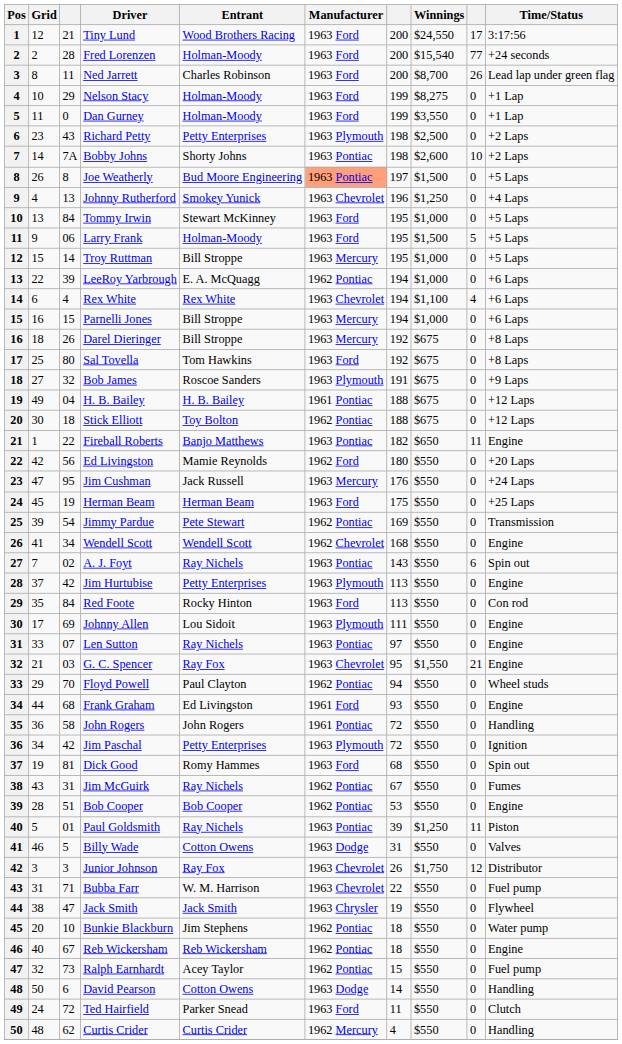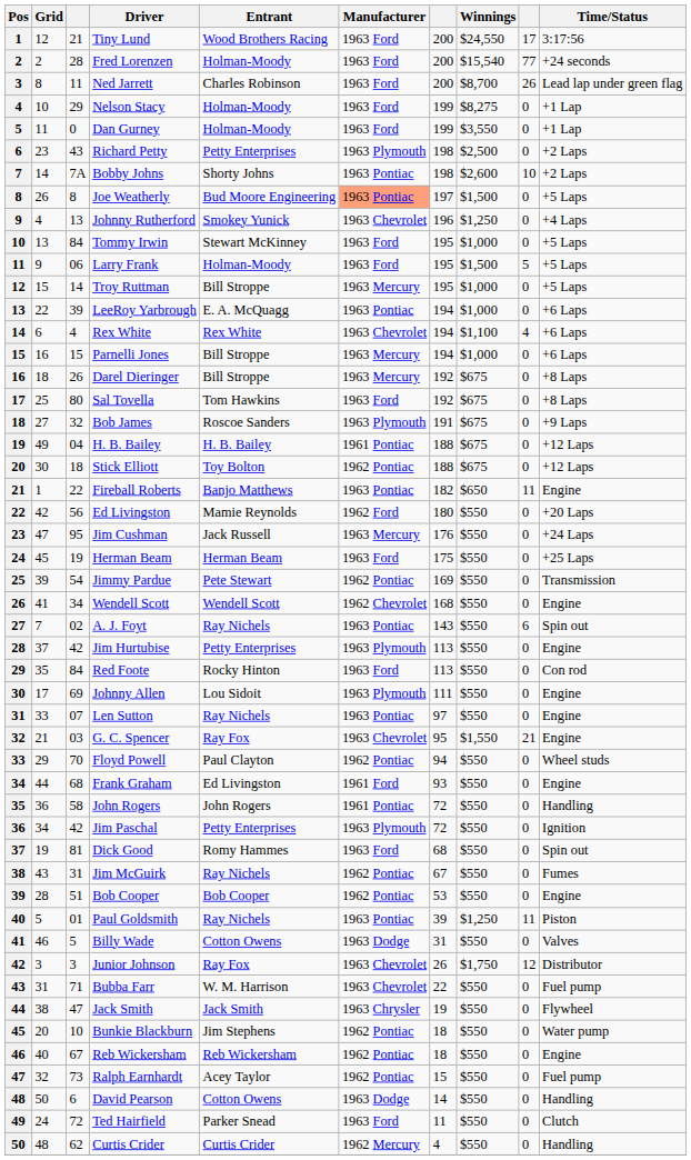 <table class="sortable wikitable" style="font-size:95%">
 <tr>
 <th>Pos</th>
 <th>Grid</th>
 <th></th>
 <th>Driver</th>
 <th>Entrant</th>
 <th>Manufacturer</th>
 <th></th>
 <th>Winnings</th>
 <th></th>
 <th>Time/Status</th>
 </tr>
 <tr>
 <th>1</th>
 <td>12</td>
 <td>21</td>
 <td><a href='#'>Tiny Lund</a></td>
 <td><a href='#'>Wood Brothers Racing</a></td>
 <td>1963 <a href='#'>Ford</a></td>
 <td>200</td>
 <td>$24,550</td>
 <td>17</td>
 <td>3:17:56</td>
 </tr>
 <tr>
 <th>2</th>
 <td>2</td>
 <td>28</td>
 <td><a href='#'>Fred Lorenzen</a></td>
 <td><a href='#'>Holman-Moody</a></td>
 <td>1963 <a href='#'>Ford</a></td>
 <td>200</td>
 <td>$15,540</td>
 <td>77</td>
 <td>+24 seconds</td>
 </tr>
 <tr>
 <th>3</th>
 <td>8</td>
 <td>11</td>
 <td><a href='#'>Ned Jarrett</a></td>
 <td>Charles Robinson</td>
 <td>1963 <a href='#'>Ford</a></td>
 <td>200</td>
 <td>$8,700</td>
 <td>26</td>
 <td>Lead lap under green flag</td>
 </tr>
 <tr>
 <th>4</th>
 <td>10</td>
 <td>29</td>
 <td><a href='#'>Nelson Stacy</a></td>
 <td><a href='#'>Holman-Moody</a></td>
 <td>1963 <a href='#'>Ford</a></td>
 <td>199</td>
 <td>$8,275</td>
 <td>0</td>
 <td>+1 Lap</td>
 </tr>
 <tr>
 <th>5</th>
 <td>11</td>
 <td>0</td>
 <td><a href='#'>Dan Gurney</a></td>
 <td><a href='#'>Holman-Moody</a></td>
 <td>1963 <a href='#'>Ford</a></td>
 <td>199</td>
 <td>$3,550</td>
 <td>0</td>
 <td>+1 Lap</td>
 </tr>
 <tr>
 <th>6</th>
 <td>23</td>
 <td>43</td>
 <td><a href='#'>Richard Petty</a></td>
 <td><a href='#'>Petty Enterprises</a></td>
 <td>1963 <a href='#'>Plymouth</a></td>
 <td>198</td>
 <td>$2,500</td>
 <td>0</td>
 <td>+2 Laps</td>
 </tr>
 <tr>
 <th>7</th>
 <td>14</td>
 <td>7A</td>
 <td><a href='#'>Bobby Johns</a></td>
 <td>Shorty Johns</td>
 <td>1963 <a href='#'>Pontiac</a></td>
 <td>198</td>
 <td>$2,600</td>
 <td>10</td>
 <td>+2 Laps</td>
 </tr>
 <tr>
 <th>8</th>
 <td>26</td>
 <td>8</td>
 <td><a href='#'>Joe Weatherly</a></td>
 <td><a href='#'>Bud Moore Engineering</a></td>
 <td style="background: lightsalmon;">1963 <a href='#'>Pontiac</a></td>
 <td>197</td>
 <td>$1,500</td>
 <td>0</td>
 <td>+5 Laps</td>
 </tr>
 <tr>
 <th>9</th>
 <td>4</td>
 <td>13</td>
 <td><a href='#'>Johnny Rutherford</a></td>
 <td><a href='#'>Smokey Yunick</a></td>
 <td>1963 <a href='#'>Chevrolet</a></td>
 <td>196</td>
 <td>$1,250</td>
 <td>0</td>
 <td>+4 Laps</td>
 </tr>
 <tr>
 <th>10</th>
 <td>13</td>
 <td>84</td>
 <td><a href='#'>Tommy Irwin</a></td>
 <td>Stewart McKinney</td>
 <td>1963 <a href='#'>Ford</a></td>
 <td>195</td>
 <td>$1,000</td>
 <td>0</td>
 <td>+5 Laps</td>
 </tr>
 <tr>
 <th>11</th>
 <td>9</td>
 <td>06</td>
 <td><a href='#'>Larry Frank</a></td>
 <td><a href='#'>Holman-Moody</a></td>
 <td>1963 <a href='#'>Ford</a></td>
 <td>195</td>
 <td>$1,500</td>
 <td>5</td>
 <td>+5 Laps</td>
 </tr>
 <tr>
 <th>12</th>
 <td>15</td>
 <td>14</td>
 <td><a href='#'>Troy Ruttman</a></td>
 <td>Bill Stroppe</td>
 <td>1963 <a href='#'>Mercury</a></td>
 <td>195</td>
 <td>$1,000</td>
 <td>0</td>
 <td>+5 Laps</td>
 </tr>
 <tr>
 <th>13</th>
 <td>22</td>
 <td>39</td>
 <td><a href='#'>LeeRoy Yarbrough</a></td>
 <td>E. A. McQuagg</td>
-<td>1962 <a href='#'>Pontiac</a></td>
+<td>1963 <a href='#'>Pontiac</a></td>
 <td>194</td>
 <td>$1,000</td>
 <td>0</td>
 <td>+6 Laps</td>
 </tr>
 <tr>
 <th>14</th>
 <td>6</td>
 <td>4</td>
 <td><a href='#'>Rex White</a></td>
 <td><a href='#'>Rex White</a></td>
 <td>1963 <a href='#'>Chevrolet</a></td>
 <td>194</td>
 <td>$1,100</td>
 <td>4</td>
 <td>+6 Laps</td>
 </tr>
 <tr>
 <th>15</th>
 <td>16</td>
 <td>15</td>
 <td><a href='#'>Parnelli Jones</a></td>
 <td>Bill Stroppe</td>
 <td>1963 <a href='#'>Mercury</a></td>
 <td>194</td>
 <td>$1,000</td>
 <td>0</td>
 <td>+6 Laps</td>
 </tr>
 <tr>
 <th>16</th>
 <td>18</td>
 <td>26</td>
 <td><a href='#'>Darel Dieringer</a></td>
 <td>Bill Stroppe</td>
 <td>1963 <a href='#'>Mercury</a></td>
 <td>192</td>
 <td>$675</td>
 <td>0</td>
 <td>+8 Laps</td>
 </tr>
 <tr>
 <th>17</th>
 <td>25</td>
 <td>80</td>
 <td><a href='#'>Sal Tovella</a></td>
 <td>Tom Hawkins</td>
 <td>1963 <a href='#'>Ford</a></td>
 <td>192</td>
 <td>$675</td>
 <td>0</td>
 <td>+8 Laps</td>
 </tr>
 <tr>
 <th>18</th>
 <td>27</td>
 <td>32</td>
 <td><a href='#'>Bob James</a></td>
 <td>Roscoe Sanders</td>
 <td>1963 <a href='#'>Plymouth</a></td>
 <td>191</td>
 <td>$675</td>
 <td>0</td>
 <td>+9 Laps</td>
 </tr>
 <tr>
 <th>19</th>
 <td>49</td>
 <td>04</td>
 <td><a href='#'>H. B. Bailey</a></td>
 <td><a href='#'>H. B. Bailey</a></td>
 <td>1961 <a href='#'>Pontiac</a></td>
 <td>188</td>
 <td>$675</td>
 <td>0</td>
 <td>+12 Laps</td>
 </tr>
 <tr>
 <th>20</th>
 <td>30</td>
 <td>18</td>
 <td><a href='#'>Stick Elliott</a></td>
 <td><a href='#'>Toy Bolton</a></td>
 <td>1962 <a href='#'>Pontiac</a></td>
 <td>188</td>
 <td>$675</td>
 <td>0</td>
 <td>+12 Laps</td>
 </tr>
 <tr>
 <th>21</th>
 <td>1</td>
 <td>22</td>
 <td><a href='#'>Fireball Roberts</a></td>
 <td><a href='#'>Banjo Matthews</a></td>
 <td>1963 <a href='#'>Pontiac</a></td>
 <td>182</td>
 <td>$650</td>
 <td>11</td>
 <td>Engine</td>
 </tr>
 <tr>
 <th>22</th>
 <td>42</td>
 <td>56</td>
 <td><a href='#'>Ed Livingston</a></td>
 <td>Mamie Reynolds</td>
 <td>1962 <a href='#'>Ford</a></td>
 <td>180</td>
 <td>$550</td>
 <td>0</td>
 <td>+20 Laps</td>
 </tr>
 <tr>
 <th>23</th>
 <td>47</td>
 <td>95</td>
 <td><a href='#'>Jim Cushman</a></td>
 <td>Jack Russell</td>
 <td>1963 <a href='#'>Mercury</a></td>
 <td>176</td>
 <td>$550</td>
 <td>0</td>
 <td>+24 Laps</td>
 </tr>
 <tr>
 <th>24</th>
 <td>45</td>
 <td>19</td>
 <td><a href='#'>Herman Beam</a></td>
 <td><a href='#'>Herman Beam</a></td>
 <td>1963 <a href='#'>Ford</a></td>
 <td>175</td>
 <td>$550</td>
 <td>0</td>
 <td>+25 Laps</td>
 </tr>
 <tr>
 <th>25</th>
 <td>39</td>
 <td>54</td>
 <td><a href='#'>Jimmy Pardue</a></td>
 <td><a href='#'>Pete Stewart</a></td>
 <td>1962 <a href='#'>Pontiac</a></td>
 <td>169</td>
 <td>$550</td>
 <td>0</td>
 <td>Transmission</td>
 </tr>
 <tr>
 <th>26</th>
 <td>41</td>
 <td>34</td>
 <td><a href='#'>Wendell Scott</a></td>
 <td><a href='#'>Wendell Scott</a></td>
 <td>1962 <a href='#'>Chevrolet</a></td>
 <td>168</td>
 <td>$550</td>
 <td>0</td>
 <td>Engine</td>
 </tr>
 <tr>
 <th>27</th>
 <td>7</td>
 <td>02</td>
 <td><a href='#'>A. J. Foyt</a></td>
 <td><a href='#'>Ray Nichels</a></td>
 <td>1963 <a href='#'>Pontiac</a></td>
 <td>143</td>
 <td>$550</td>
 <td>6</td>
 <td>Spin out</td>
 </tr>
 <tr>
 <th>28</th>
 <td>37</td>
 <td>42</td>
 <td><a href='#'>Jim Hurtubise</a></td>
 <td><a href='#'>Petty Enterprises</a></td>
 <td>1963 <a href='#'>Plymouth</a></td>
 <td>113</td>
 <td>$550</td>
 <td>0</td>
 <td>Engine</td>
 </tr>
 <tr>
 <th>29</th>
 <td>35</td>
 <td>84</td>
 <td><a href='#'>Red Foote</a></td>
 <td>Rocky Hinton</td>
 <td>1963 <a href='#'>Ford</a></td>
 <td>113</td>
 <td>$550</td>
 <td>0</td>
 <td>Con rod</td>
 </tr>
 <tr>
 <th>30</th>
 <td>17</td>
 <td>69</td>
 <td><a href='#'>Johnny Allen</a></td>
 <td>Lou Sidoit</td>
 <td>1963 <a href='#'>Plymouth</a></td>
 <td>111</td>
 <td>$550</td>
 <td>0</td>
 <td>Engine</td>
 </tr>
 <tr>
 <th>31</th>
 <td>33</td>
 <td>07</td>
 <td><a href='#'>Len Sutton</a></td>
 <td><a href='#'>Ray Nichels</a></td>
 <td>1963 <a href='#'>Pontiac</a></td>
 <td>97</td>
 <td>$550</td>
 <td>0</td>
 <td>Engine</td>
 </tr>
 <tr>
 <th>32</th>
 <td>21</td>
 <td>03</td>
 <td><a href='#'>G. C. Spencer</a></td>
 <td><a href='#'>Ray Fox</a></td>
 <td>1963 <a href='#'>Chevrolet</a></td>
 <td>95</td>
 <td>$1,550</td>
 <td>21</td>
 <td>Engine</td>
 </tr>
 <tr>
 <th>33</th>
 <td>29</td>
 <td>70</td>
 <td><a href='#'>Floyd Powell</a></td>
 <td>Paul Clayton</td>
 <td>1962 <a href='#'>Pontiac</a></td>
 <td>94</td>
 <td>$550</td>
 <td>0</td>
 <td>Wheel studs</td>
 </tr>
 <tr>
 <th>34</th>
 <td>44</td>
 <td>68</td>
 <td><a href='#'>Frank Graham</a></td>
 <td>Ed Livingston</td>
 <td>1961 <a href='#'>Ford</a></td>
 <td>93</td>
 <td>$550</td>
 <td>0</td>
 <td>Engine</td>
 </tr>
 <tr>
 <th>35</th>
 <td>36</td>
 <td>58</td>
 <td><a href='#'>John Rogers</a></td>
 <td>John Rogers</td>
 <td>1961 <a href='#'>Pontiac</a></td>
 <td>72</td>
 <td>$550</td>
 <td>0</td>
 <td>Handling</td>
 </tr>
 <tr>
 <th>36</th>
 <td>34</td>
 <td>42</td>
 <td><a href='#'>Jim Paschal</a></td>
 <td><a href='#'>Petty Enterprises</a></td>
 <td>1963 <a href='#'>Plymouth</a></td>
 <td>72</td>
 <td>$550</td>
 <td>0</td>
 <td>Ignition</td>
 </tr>
 <tr>
 <th>37</th>
 <td>19</td>
 <td>81</td>
 <td><a href='#'>Dick Good</a></td>
 <td>Romy Hammes</td>
 <td>1963 <a href='#'>Ford</a></td>
 <td>68</td>
 <td>$550</td>
 <td>0</td>
 <td>Spin out</td>
 </tr>
 <tr>
 <th>38</th>
 <td>43</td>
 <td>31</td>
 <td><a href='#'>Jim McGuirk</a></td>
 <td><a href='#'>Ray Nichels</a></td>
 <td>1962 <a href='#'>Pontiac</a></td>
 <td>67</td>
 <td>$550</td>
 <td>0</td>
 <td>Fumes</td>
 </tr>
 <tr>
 <th>39</th>
 <td>28</td>
 <td>51</td>
 <td><a href='#'>Bob Cooper</a></td>
 <td><a href='#'>Bob Cooper</a></td>
 <td>1962 <a href='#'>Pontiac</a></td>
 <td>53</td>
 <td>$550</td>
 <td>0</td>
 <td>Engine</td>
 </tr>
 <tr>
 <th>40</th>
 <td>5</td>
 <td>01</td>
 <td><a href='#'>Paul Goldsmith</a></td>
 <td><a href='#'>Ray Nichels</a></td>
 <td>1963 <a href='#'>Pontiac</a></td>
 <td>39</td>
 <td>$1,250</td>
 <td>11</td>
 <td>Piston</td>
 </tr>
 <tr>
 <th>41</th>
 <td>46</td>
 <td>5</td>
 <td><a href='#'>Billy Wade</a></td>
 <td><a href='#'>Cotton Owens</a></td>
 <td>1963 <a href='#'>Dodge</a></td>
 <td>31</td>
 <td>$550</td>
 <td>0</td>
 <td>Valves</td>
 </tr>
 <tr>
 <th>42</th>
 <td>3</td>
 <td>3</td>
 <td><a href='#'>Junior Johnson</a></td>
 <td><a href='#'>Ray Fox</a></td>
 <td>1963 <a href='#'>Chevrolet</a></td>
 <td>26</td>
 <td>$1,750</td>
 <td>12</td>
 <td>Distributor</td>
 </tr>
 <tr>
 <th>43</th>
 <td>31</td>
 <td>71</td>
 <td><a href='#'>Bubba Farr</a></td>
 <td>W. M. Harrison</td>
 <td>1963 <a href='#'>Chevrolet</a></td>
 <td>22</td>
 <td>$550</td>
 <td>0</td>
 <td>Fuel pump</td>
 </tr>
 <tr>
 <th>44</th>
 <td>38</td>
 <td>47</td>
 <td><a href='#'>Jack Smith</a></td>
 <td><a href='#'>Jack Smith</a></td>
 <td>1963 <a href='#'>Chrysler</a></td>
 <td>19</td>
 <td>$550</td>
 <td>0</td>
 <td>Flywheel</td>
 </tr>
 <tr>
 <th>45</th>
 <td>20</td>
 <td>10</td>
 <td><a href='#'>Bunkie Blackburn</a></td>
 <td>Jim Stephens</td>
 <td>1962 <a href='#'>Pontiac</a></td>
 <td>18</td>
 <td>$550</td>
 <td>0</td>
 <td>Water pump</td>
 </tr>
 <tr>
 <th>46</th>
 <td>40</td>
 <td>67</td>
 <td><a href='#'>Reb Wickersham</a></td>
 <td><a href='#'>Reb Wickersham</a></td>
 <td>1962 <a href='#'>Pontiac</a></td>
 <td>18</td>
 <td>$550</td>
 <td>0</td>
 <td>Engine</td>
 </tr>
 <tr>
 <th>47</th>
 <td>32</td>
 <td>73</td>
 <td><a href='#'>Ralph Earnhardt</a></td>
 <td>Acey Taylor</td>
 <td>1962 <a href='#'>Pontiac</a></td>
 <td>15</td>
 <td>$550</td>
 <td>0</td>
 <td>Fuel pump</td>
 </tr>
 <tr>
 <th>48</th>
 <td>50</td>
 <td>6</td>
 <td><a href='#'>David Pearson</a></td>
 <td><a href='#'>Cotton Owens</a></td>
 <td>1963 <a href='#'>Dodge</a></td>
 <td>14</td>
 <td>$550</td>
 <td>0</td>
 <td>Handling</td>
 </tr>
 <tr>
 <th>49</th>
 <td>24</td>
 <td>72</td>
 <td><a href='#'>Ted Hairfield</a></td>
 <td>Parker Snead</td>
 <td>1963 <a href='#'>Ford</a></td>
 <td>11</td>
 <td>$550</td>
 <td>0</td>
 <td>Clutch</td>
 </tr>
 <tr>
 <th>50</th>
 <td>48</td>
 <td>62</td>
 <td><a href='#'>Curtis Crider</a></td>
 <td><a href='#'>Curtis Crider</a></td>
 <td>1962 <a href='#'>Mercury</a></td>
 <td>4</td>
 <td>$550</td>
 <td>0</td>
 <td>Handling</td>
 </tr>
 <tr>
 </tr>
 </table>
